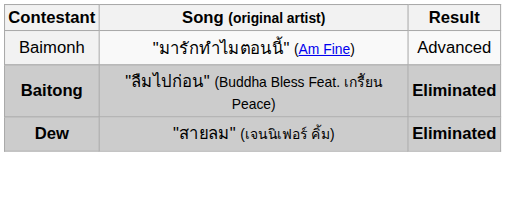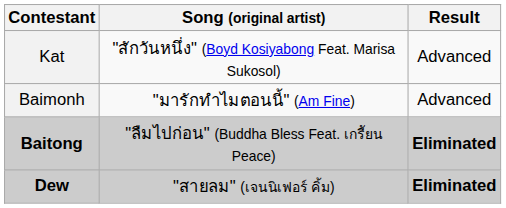 <table class="wikitable" style="text-align:center;">
 <tr>
 <th scope="col">Contestant</th>
 <th style="width:290px;" scope="col">Song <small>(original artist)</small></th>
 <th scope="col">Result</th>
+</tr>
+<tr>
+<th scope="row" style="font-weight:normal;">Kat</th>
+<td>"สักวันหนึ่ง" <small>(<a href='#'>Boyd Kosiyabong</a> Feat. Marisa Sukosol)</small></td>
+<td>Advanced</td>
 </tr>
 <tr>
 <th scope="row" style="font-weight:normal;">Baimonh</th>
 <td>"มารักทำไมตอนนี้" <small>(<a href='#'>Am Fine</a>)</small></td>
 <td>Advanced</td>
 </tr>
 <tr style="background:#ccc;">
 <th scope="row" style="background-color:#CCCCCC; font-weight:normal;"><strong>Baitong</strong></th>
 <td>"ลืมไปก่อน" <small>(Buddha Bless Feat. เกรีัยน Peace)</small></td>
 <td><strong>Eliminated</strong></td>
 </tr>
 <tr style="background:#ccc;">
 <th scope="row" style="background-color:#CCCCCC; font-weight:normal;"><strong>Dew</strong></th>
 <td>"สายลม" <small>(เจนนิเฟอร์ คิ้ม)</small></td>
 <td><strong>Eliminated</strong></td>
 </tr>
 </table>
